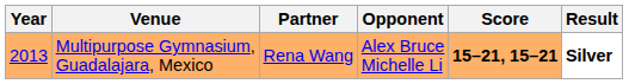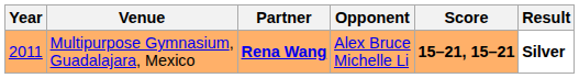 <table class="sortable wikitable" style="font-size: 90%;">
 <tr>
 <th>Year</th>
 <th>Venue</th>
 <th>Partner</th>
 <th>Opponent</th>
 <th>Score</th>
 <th>Result</th>
 </tr>
 <tr style="background:#FFB069">
-<td align="center"><a href='#'>2013</a></td>
+<td align="center"><a href='#'>2011</a></td>
 <td align="left"><a href='#'>Multipurpose Gymnasium</a>,<br><a href='#'>Guadalajara</a>, Mexico</td>
-<td align="left"> <a href='#'>Rena Wang</a></td>
+<td align="left"><strong> <a href='#'>Rena Wang</a></strong></td>
 <td align="left"> <a href='#'>Alex Bruce</a><br> <a href='#'>Michelle Li</a></td>
 <td align="left"><strong>15–21, 15–21</strong></td>
 <td style="text-align:left; background:white"> <strong>Silver</strong></td>
 </tr>
 </table>
